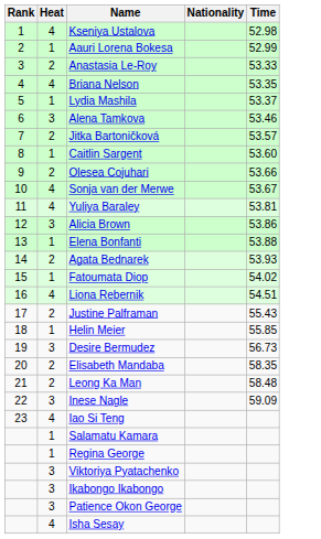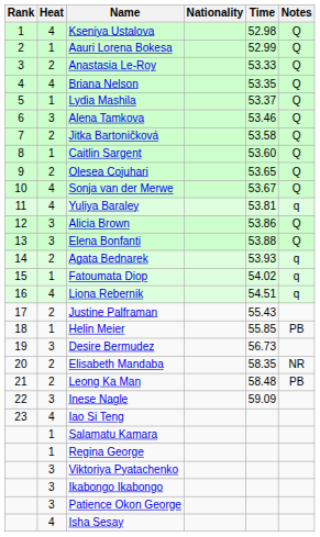 <table class="wikitable sortable" style="text-align:center">
 <tr>
 <th>Rank</th>
 <th>Heat</th>
 <th>Name</th>
 <th>Nationality</th>
 <th>Time</th>
+<th>Notes</th>
 </tr>
 <tr bgcolor=ccffcc>
 <td>1</td>
 <td>4</td>
 <td align=left><a href='#'>Kseniya Ustalova</a></td>
 <td align=left></td>
 <td>52.98</td>
+<td>Q</td>
 </tr>
 <tr bgcolor=ccffcc>
 <td>2</td>
 <td>1</td>
 <td align=left><a href='#'>Aauri Lorena Bokesa</a></td>
 <td align=left></td>
 <td>52.99</td>
+<td>Q</td>
 </tr>
 <tr bgcolor=ccffcc>
 <td>3</td>
 <td>2</td>
 <td align=left><a href='#'>Anastasia Le-Roy</a></td>
 <td align=left></td>
 <td>53.33</td>
+<td>Q</td>
 </tr>
 <tr bgcolor=ccffcc>
 <td>4</td>
 <td>4</td>
 <td align=left><a href='#'>Briana Nelson</a></td>
 <td align=left></td>
 <td>53.35</td>
+<td>Q</td>
 </tr>
 <tr bgcolor=ccffcc>
 <td>5</td>
 <td>1</td>
 <td align=left><a href='#'>Lydia Mashila</a></td>
 <td align=left></td>
 <td>53.37</td>
+<td>Q</td>
 </tr>
 <tr bgcolor=ccffcc>
 <td>6</td>
 <td>3</td>
 <td align=left><a href='#'>Alena Tamkova</a></td>
 <td align=left></td>
 <td>53.46</td>
+<td>Q</td>
 </tr>
 <tr bgcolor=ccffcc>
 <td>7</td>
 <td>2</td>
 <td align=left><a href='#'>Jitka Bartoničková</a></td>
 <td align=left></td>
-<td>53.57</td>
+<td>53.58</td>
+<td>Q</td>
 </tr>
 <tr bgcolor=ccffcc>
 <td>8</td>
 <td>1</td>
 <td align=left><a href='#'>Caitlin Sargent</a></td>
 <td align=left></td>
 <td>53.60</td>
+<td>Q</td>
 </tr>
 <tr bgcolor=ccffcc>
 <td>9</td>
 <td>2</td>
 <td align=left><a href='#'>Olesea Cojuhari</a></td>
 <td align=left></td>
-<td>53.66</td>
+<td>53.65</td>
+<td>Q</td>
 </tr>
 <tr bgcolor=ccffcc>
 <td>10</td>
 <td>4</td>
 <td align=left><a href='#'>Sonja van der Merwe</a></td>
 <td align=left></td>
 <td>53.67</td>
+<td>Q</td>
 </tr>
 <tr bgcolor=ddffdd>
 <td>11</td>
 <td>4</td>
 <td align=left><a href='#'>Yuliya Baraley</a></td>
 <td align=left></td>
 <td>53.81</td>
+<td>q</td>
 </tr>
 <tr bgcolor=ccffcc>
 <td>12</td>
 <td>3</td>
 <td align=left><a href='#'>Alicia Brown</a></td>
 <td align=left></td>
 <td>53.86</td>
+<td>Q</td>
 </tr>
 <tr bgcolor=ccffcc>
 <td>13</td>
-<td>1</td>
+<td>3</td>
 <td align=left><a href='#'>Elena Bonfanti</a></td>
 <td align=left></td>
 <td>53.88</td>
+<td>Q</td>
 </tr>
 <tr bgcolor=ddffdd>
 <td>14</td>
 <td>2</td>
 <td align=left><a href='#'>Agata Bednarek</a></td>
 <td align=left></td>
 <td>53.93</td>
+<td>q</td>
 </tr>
 <tr bgcolor=ddffdd>
 <td>15</td>
 <td>1</td>
 <td align=left><a href='#'>Fatoumata Diop</a></td>
 <td align=left></td>
 <td>54.02</td>
+<td>q</td>
 </tr>
 <tr bgcolor=ddffdd>
 <td>16</td>
 <td>4</td>
 <td align=left><a href='#'>Liona Rebernik</a></td>
 <td align=left></td>
 <td>54.51</td>
+<td>q</td>
 </tr>
 <tr>
 <td>17</td>
 <td>2</td>
 <td align=left><a href='#'>Justine Palframan</a></td>
 <td align=left></td>
 <td>55.43</td>
+<td></td>
 </tr>
 <tr>
 <td>18</td>
 <td>1</td>
 <td align=left><a href='#'>Helin Meier</a></td>
 <td align=left></td>
 <td>55.85</td>
+<td>PB</td>
 </tr>
 <tr>
 <td>19</td>
 <td>3</td>
 <td align=left><a href='#'>Desire Bermudez</a></td>
 <td align=left></td>
 <td>56.73</td>
+<td></td>
 </tr>
 <tr>
 <td>20</td>
 <td>2</td>
 <td align=left><a href='#'>Elisabeth Mandaba</a></td>
 <td align=left></td>
 <td>58.35</td>
+<td>NR</td>
 </tr>
 <tr>
 <td>21</td>
 <td>2</td>
 <td align=left><a href='#'>Leong Ka Man</a></td>
 <td align=left></td>
 <td>58.48</td>
+<td>PB</td>
 </tr>
 <tr>
 <td>22</td>
 <td>3</td>
 <td align=left><a href='#'>Inese Nagle</a></td>
 <td align=left></td>
 <td>59.09</td>
+<td></td>
 </tr>
 <tr>
 <td>23</td>
 <td>4</td>
 <td align=left><a href='#'>Iao Si Teng</a></td>
 <td align=left></td>
+<td></td>
 <td></td>
 </tr>
 <tr>
 <td></td>
 <td>1</td>
 <td align=left><a href='#'>Salamatu Kamara</a></td>
 <td align=left></td>
 <td></td>
+<td></td>
 </tr>
 <tr>
 <td></td>
 <td>1</td>
 <td align=left><a href='#'>Regina George</a></td>
 <td align=left></td>
+<td></td>
 <td></td>
 </tr>
 <tr>
 <td></td>
 <td>3</td>
 <td align=left><a href='#'>Viktoriya Pyatachenko</a></td>
 <td align=left></td>
 <td></td>
+<td></td>
 </tr>
 <tr>
 <td></td>
 <td>3</td>
 <td align=left><a href='#'>Ikabongo Ikabongo</a></td>
 <td align=left></td>
+<td></td>
 <td></td>
 </tr>
 <tr>
 <td></td>
 <td>3</td>
 <td align=left><a href='#'>Patience Okon George</a></td>
 <td align=left></td>
 <td></td>
+<td></td>
 </tr>
 <tr>
 <td></td>
 <td>4</td>
 <td align=left><a href='#'>Isha Sesay</a></td>
 <td align=left></td>
 <td></td>
+<td></td>
 </tr>
 </table>
